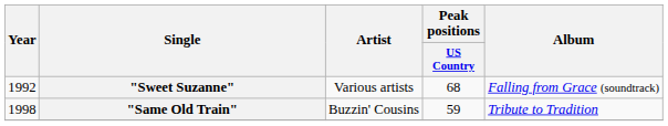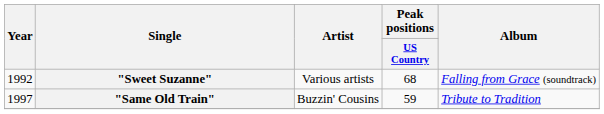 <table class="wikitable plainrowheaders" style="text-align:center;">
 <tr>
 <th rowspan="2">Year</th>
 <th rowspan="2" style="width:20em;">Single</th>
 <th rowspan="2">Artist</th>
 <th colspan="1">Peak positions</th>
 <th rowspan="2">Album</th>
 </tr>
 <tr style="font-size:smaller;">
 <th width="65"><a href='#'>US Country</a></th>
 </tr>
 <tr>
 <td>1992</td>
 <th scope="row">"Sweet Suzanne"</th>
 <td>Various artists</td>
 <td>68</td>
 <td align="left"><em><a href='#'>Falling from Grace</a></em> <small>(soundtrack)</small></td>
 </tr>
 <tr>
-<td>1998</td>
+<td>1997</td>
 <th scope="row">"Same Old Train"</th>
 <td>Buzzin' Cousins</td>
 <td>59</td>
 <td align="left"><em><a href='#'>Tribute to Tradition</a></em></td>
 </tr>
 <tr>
 </tr>
 </table>
